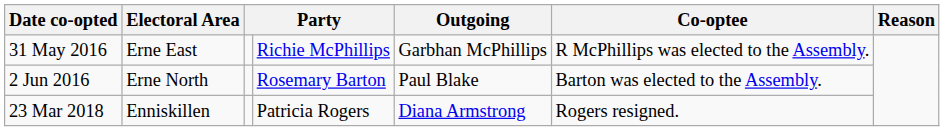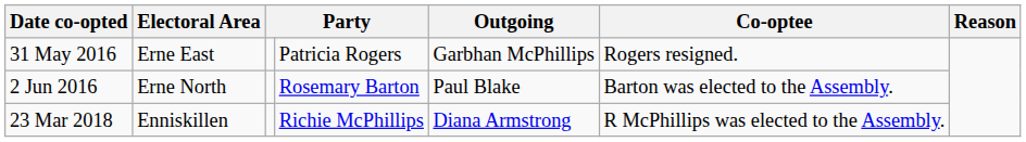 <table class="wikitable" style="font-size: 95%;">
 <tr>
 <th>Date co-opted</th>
 <th>Electoral Area</th>
 <th colspan="2">Party</th>
 <th>Outgoing</th>
 <th>Co-optee</th>
 <th>Reason</th>
 </tr>
 <tr>
 <td>31 May 2016</td>
 <td>Erne East</td>
 <td></td>
-<td><a href='#'>Richie McPhillips</a></td>
+<td>Patricia Rogers</td>
 <td>Garbhan McPhillips</td>
-<td>R McPhillips was elected to the <a href='#'>Assembly</a>.</td>
+<td>Rogers resigned.</td>
 </tr>
 <tr>
 <td>2 Jun 2016</td>
 <td>Erne North</td>
 <td></td>
 <td><a href='#'>Rosemary Barton</a></td>
 <td>Paul Blake</td>
 <td>Barton was elected to the <a href='#'>Assembly</a>.</td>
 </tr>
 <tr>
 <td>23 Mar 2018</td>
 <td>Enniskillen</td>
 <td></td>
-<td>Patricia Rogers</td>
+<td><a href='#'>Richie McPhillips</a></td>
 <td><a href='#'>Diana Armstrong</a></td>
-<td>Rogers resigned.</td>
+<td>R McPhillips was elected to the <a href='#'>Assembly</a>.</td>
 </tr>
 </table>
